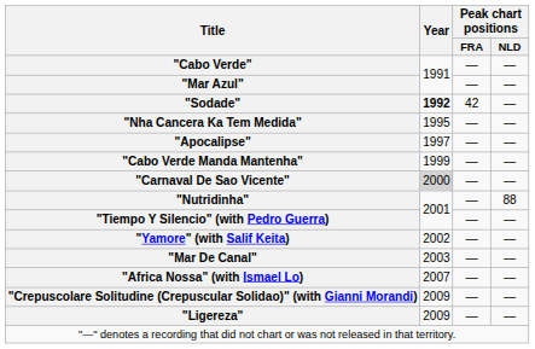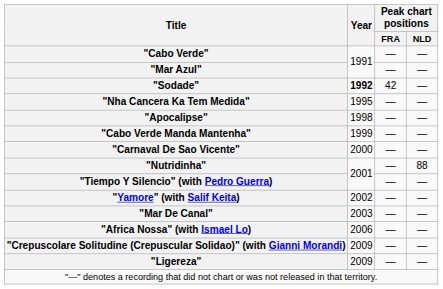 <table class="wikitable plainrowheaders" style="text-align:center;">
 <tr>
 <th scope="col" rowspan="2">Title</th>
 <th scope="col" rowspan="2">Year</th>
 <th scope="col" colspan="2">Peak chart positions</th>
 </tr>
 <tr>
 <th scope="col" style="width:3em;font-size:90%;">FRA<br></th>
 <th scope="col" style="width:3em;font-size:90%;">NLD<br></th>
 </tr>
 <tr>
 <th scope="row">"Cabo Verde"</th>
 <td rowspan=2>1991</td>
 <td>—</td>
 <td>—</td>
 </tr>
 <tr>
 <th scope="row">"Mar Azul"</th>
 <td>—</td>
 <td>—</td>
 </tr>
 <tr>
 <th scope="row">"Sodade"</th>
 <td><strong>1992</strong></td>
 <td>42</td>
 <td>—</td>
 </tr>
 <tr>
 <th scope="row">"Nha Cancera Ka Tem Medida"</th>
 <td>1995</td>
 <td>—</td>
 <td>—</td>
 </tr>
 <tr>
 <th scope="row">"Apocalipse"</th>
-<td>1997</td>
+<td>1998</td>
 <td>—</td>
 <td>—</td>
 </tr>
 <tr>
 <th scope="row">"Cabo Verde Manda Mantenha"</th>
 <td>1999</td>
 <td>—</td>
 <td>—</td>
 </tr>
 <tr>
 <th scope="row">"Carnaval De Sao Vicente"</th>
-<td style="background: lightgrey;">2000</td>
+<td>2000</td>
 <td>—</td>
 <td>—</td>
 </tr>
 <tr>
 <th scope="row">"Nutridinha"</th>
 <td rowspan=2>2001</td>
 <td>—</td>
 <td>88</td>
 </tr>
 <tr>
 <th scope="row">"Tiempo Y Silencio" (with <a href='#'>Pedro Guerra</a>)</th>
 <td>—</td>
 <td>—</td>
 </tr>
 <tr>
 <th scope="row">"<a href='#'>Yamore</a>" (with <a href='#'>Salif Keita</a>)</th>
 <td>2002</td>
 <td>—</td>
 <td>—</td>
 </tr>
 <tr>
 <th scope="row">"Mar De Canal"</th>
 <td>2003</td>
 <td>—</td>
 <td>—</td>
 </tr>
 <tr>
 <th scope="row">"Africa Nossa" (with <a href='#'>Ismael Lo</a>)</th>
-<td>2007</td>
+<td>2006</td>
 <td>—</td>
 <td>—</td>
 </tr>
 <tr>
 <th scope="row">"Crepuscolare Solitudine (Crepuscular Solidao)" (with <a href='#'>Gianni Morandi</a>)</th>
 <td>2009</td>
 <td>—</td>
 <td>—</td>
 </tr>
 <tr>
 <th scope="row">"Ligereza"</th>
 <td>2009</td>
 <td>—</td>
 <td>—</td>
 </tr>
 <tr>
 <td colspan="20" style="font-size:90%">"—" denotes a recording that did not chart or was not released in that territory.</td>
 </tr>
 </table>
